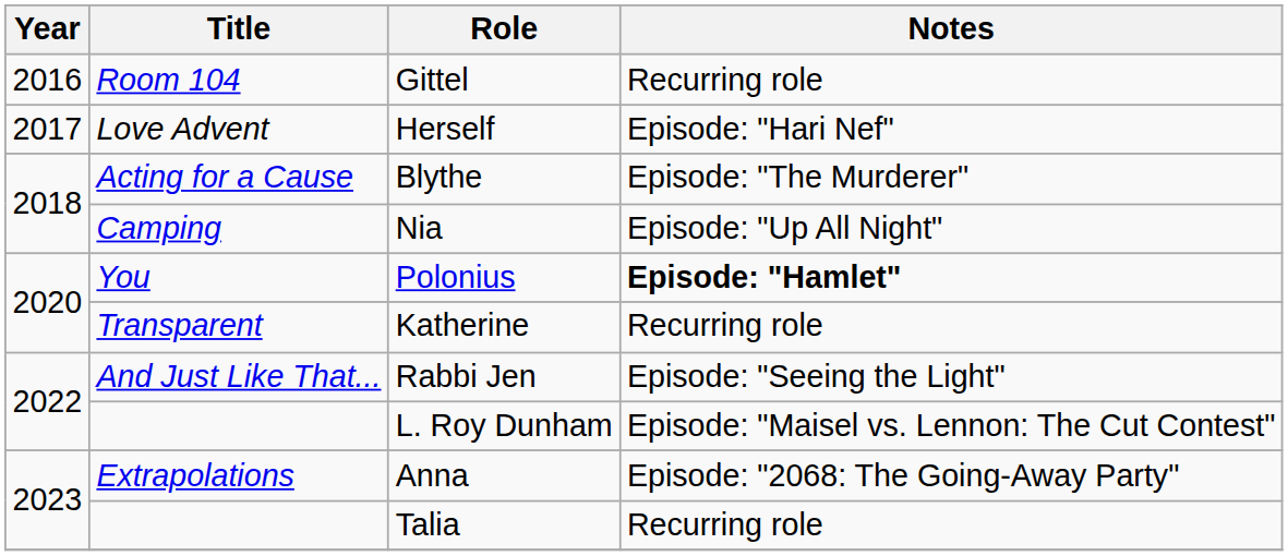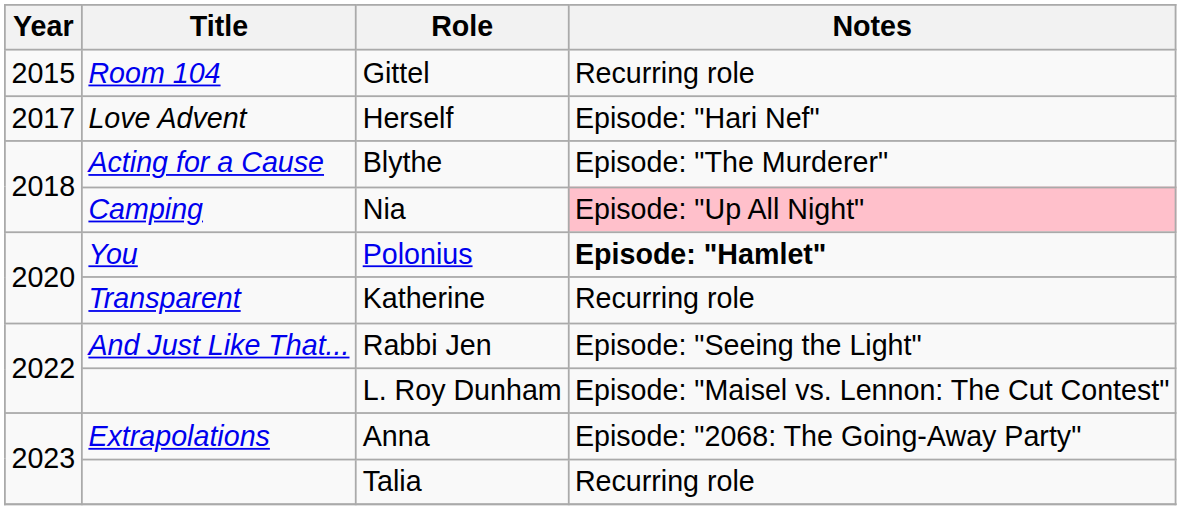 <table class="wikitable sortable">
 <tr>
 <th>Year</th>
 <th>Title</th>
 <th>Role</th>
 <th class="unsortable">Notes</th>
 </tr>
 <tr>
-<td>2016</td>
+<td>2015</td>
 <td><em><a href='#'>Room 104</a></em></td>
 <td>Gittel</td>
 <td>Recurring role</td>
 </tr>
 <tr>
 <td>2017</td>
 <td><em>Love Advent</em></td>
 <td>Herself</td>
 <td>Episode: "Hari Nef"</td>
 </tr>
 <tr>
 <td rowspan="2">2018</td>
 <td><em><a href='#'>Acting for a Cause</a></em></td>
 <td>Blythe</td>
 <td>Episode: "The Murderer"</td>
 </tr>
 <tr>
 <td><em><a href='#'>Camping</a></em></td>
 <td>Nia</td>
-<td>Episode: "Up All Night"</td>
+<td style="background: pink;">Episode: "Up All Night"</td>
 </tr>
 <tr>
 <td rowspan="2">2020</td>
 <td><em><a href='#'>You</a></em></td>
 <td><a href='#'>Polonius</a></td>
 <td><strong>Episode: "Hamlet"</strong></td>
 </tr>
 <tr>
 <td><em><a href='#'>Transparent</a></em></td>
 <td>Katherine</td>
 <td>Recurring role</td>
 </tr>
 <tr>
 <td rowspan="2">2022</td>
 <td><em><a href='#'>And Just Like That...</a></em></td>
 <td>Rabbi Jen</td>
 <td>Episode: "Seeing the Light"</td>
 </tr>
 <tr>
 <td><em></em></td>
 <td>L. Roy Dunham</td>
 <td>Episode: "Maisel vs. Lennon: The Cut Contest"</td>
 </tr>
 <tr>
 <td rowspan="2">2023</td>
 <td><em><a href='#'>Extrapolations</a></em></td>
 <td>Anna</td>
 <td>Episode: "2068: The Going-Away Party"</td>
 </tr>
 <tr>
 <td><em></em></td>
 <td>Talia</td>
 <td>Recurring role</td>
 </tr>
 <tr>
 </tr>
 </table>
